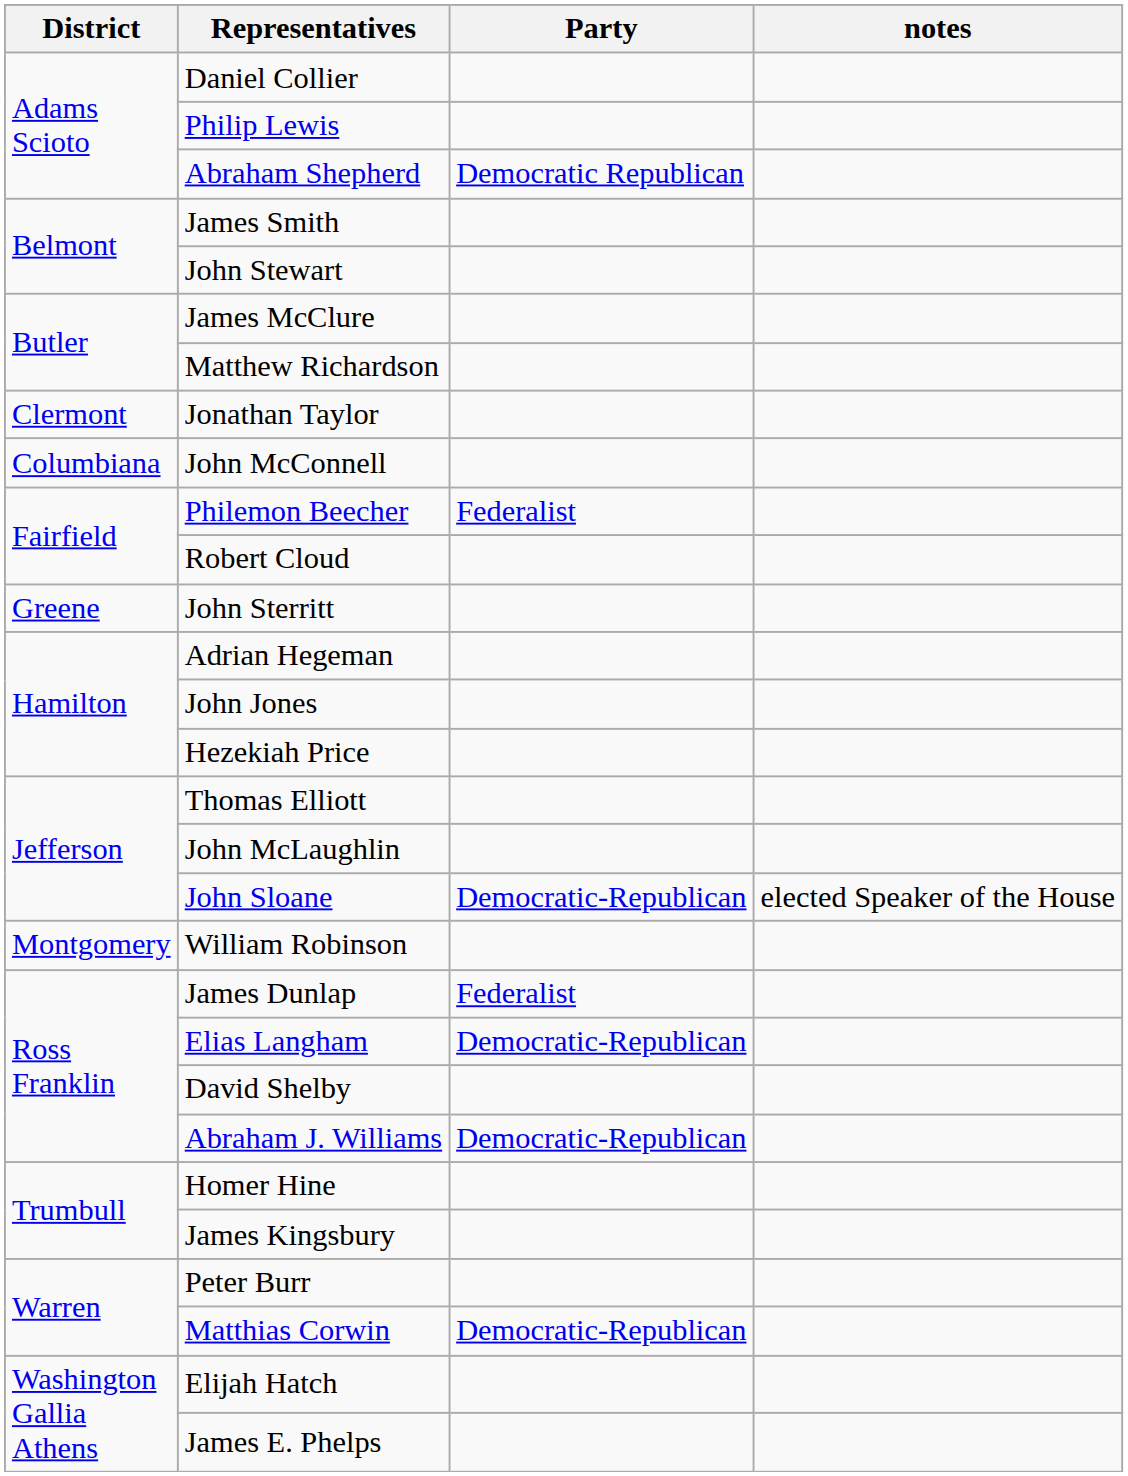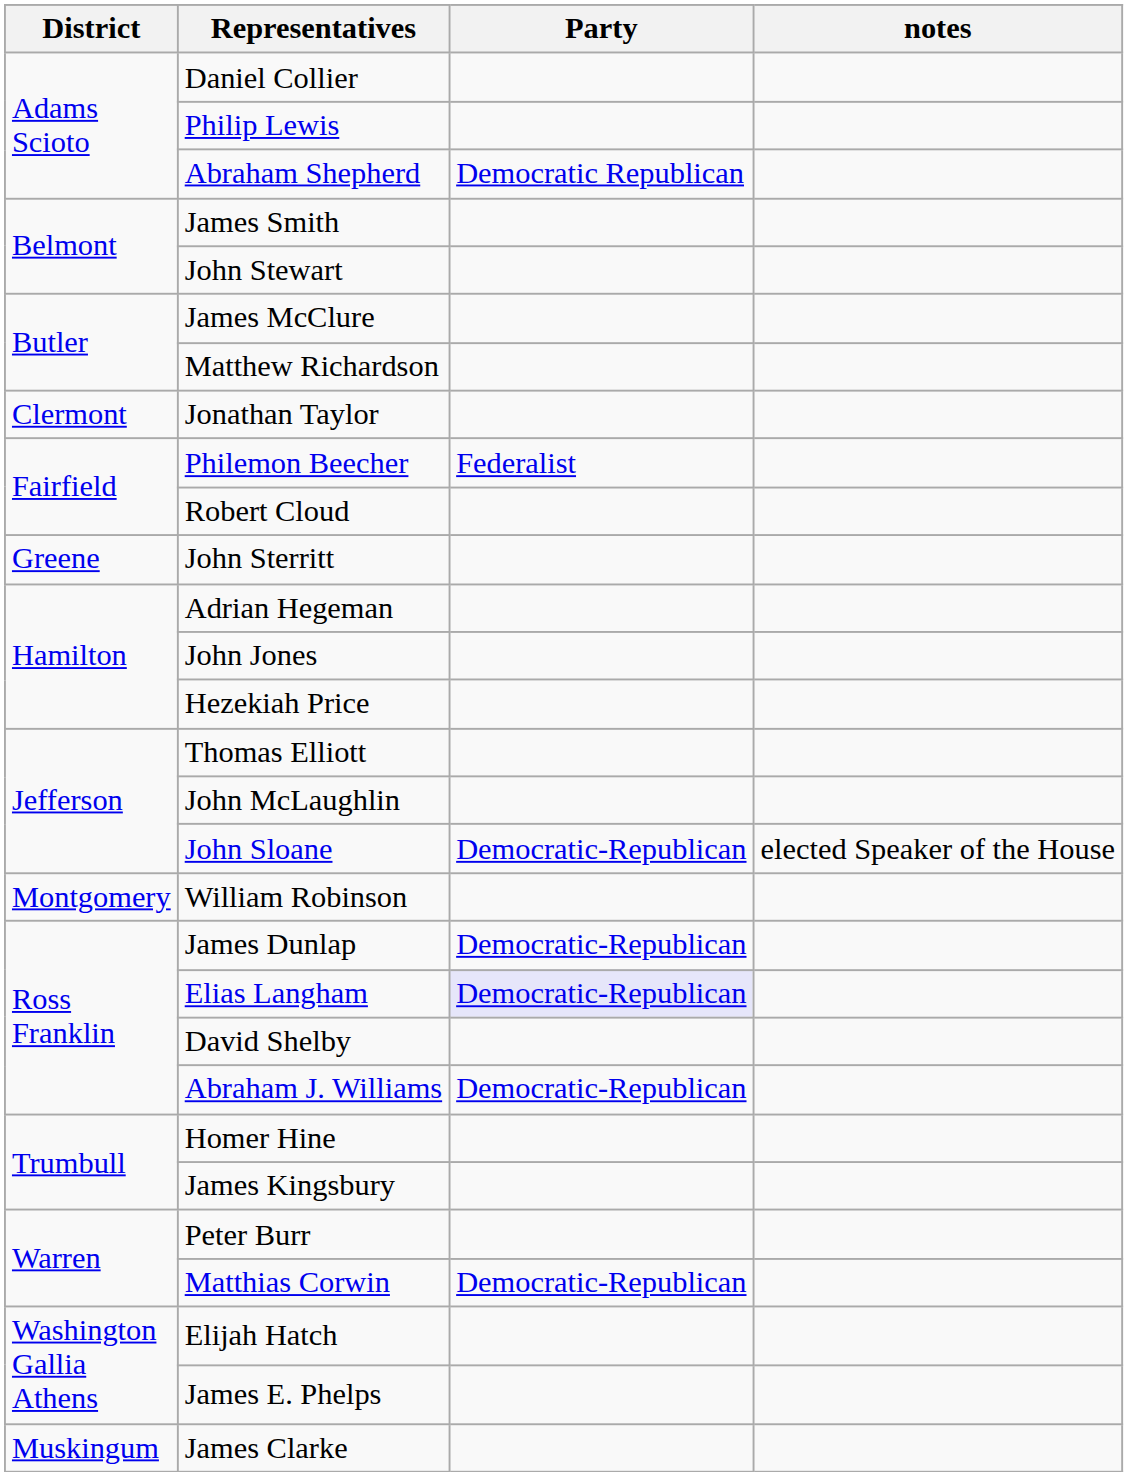 <table class="wikitable">
 <tr>
 <th>District</th>
 <th>Representatives</th>
 <th>Party</th>
 <th>notes</th>
 </tr>
 <tr>
 <td rowspan=3><a href='#'>Adams</a><br><a href='#'>Scioto</a></td>
 <td>Daniel Collier</td>
 <td></td>
 <td></td>
 </tr>
 <tr>
 <td><a href='#'>Philip Lewis</a></td>
 <td></td>
 <td></td>
 </tr>
 <tr>
 <td><a href='#'>Abraham Shepherd</a></td>
 <td><a href='#'>Democratic Republican</a></td>
 <td></td>
 </tr>
 <tr>
 <td rowspan=2><a href='#'>Belmont</a></td>
 <td>James Smith</td>
 <td></td>
 <td></td>
 </tr>
 <tr>
 <td>John Stewart</td>
 <td></td>
 <td></td>
 </tr>
 <tr>
 <td rowspan=2><a href='#'>Butler</a></td>
 <td>James McClure</td>
 <td></td>
 <td></td>
 </tr>
 <tr>
 <td>Matthew Richardson</td>
 <td></td>
 <td></td>
 </tr>
 <tr>
 <td><a href='#'>Clermont</a></td>
 <td>Jonathan Taylor</td>
-<td></td>
-<td></td>
-</tr>
-<tr>
-<td><a href='#'>Columbiana</a></td>
-<td>John McConnell</td>
 <td></td>
 <td></td>
 </tr>
 <tr>
 <td rowspan=2><a href='#'>Fairfield</a></td>
 <td><a href='#'>Philemon Beecher</a></td>
 <td><a href='#'>Federalist</a></td>
 <td></td>
 </tr>
 <tr>
 <td>Robert Cloud</td>
 <td></td>
 <td></td>
 </tr>
 <tr>
 <td><a href='#'>Greene</a></td>
 <td>John Sterritt</td>
 <td></td>
 <td></td>
 </tr>
 <tr>
 <td rowspan=3><a href='#'>Hamilton</a></td>
 <td>Adrian Hegeman</td>
 <td></td>
 <td></td>
 </tr>
 <tr>
 <td>John Jones</td>
 <td></td>
 <td></td>
 </tr>
 <tr>
 <td>Hezekiah Price</td>
 <td></td>
 <td></td>
 </tr>
 <tr>
 <td rowspan=3><a href='#'>Jefferson</a></td>
 <td>Thomas Elliott</td>
 <td></td>
 <td></td>
 </tr>
 <tr>
 <td>John McLaughlin</td>
 <td></td>
 <td></td>
 </tr>
 <tr>
 <td><a href='#'>John Sloane</a></td>
 <td><a href='#'>Democratic-Republican</a></td>
 <td>elected Speaker of the House</td>
 </tr>
 <tr>
 <td><a href='#'>Montgomery</a></td>
 <td>William Robinson</td>
 <td></td>
 <td></td>
 </tr>
 <tr>
 <td rowspan=4><a href='#'>Ross</a><br><a href='#'>Franklin</a></td>
 <td>James Dunlap</td>
-<td><a href='#'>Federalist</a></td>
+<td><a href='#'>Democratic-Republican</a></td>
 <td></td>
 </tr>
 <tr>
 <td><a href='#'>Elias Langham</a></td>
-<td><a href='#'>Democratic-Republican</a></td>
+<td style="background: lavender;"><a href='#'>Democratic-Republican</a></td>
 <td></td>
 </tr>
 <tr>
 <td>David Shelby</td>
 <td></td>
 <td></td>
 </tr>
 <tr>
 <td><a href='#'>Abraham J. Williams</a></td>
 <td><a href='#'>Democratic-Republican</a></td>
 <td></td>
 </tr>
 <tr>
 <td rowspan=2><a href='#'>Trumbull</a></td>
 <td>Homer Hine</td>
 <td></td>
 <td></td>
 </tr>
 <tr>
 <td>James Kingsbury</td>
 <td></td>
 <td></td>
 </tr>
 <tr>
 <td rowspan=2><a href='#'>Warren</a></td>
 <td>Peter Burr</td>
 <td></td>
 <td></td>
 </tr>
 <tr>
 <td><a href='#'>Matthias Corwin</a></td>
 <td><a href='#'>Democratic-Republican</a></td>
 <td></td>
 </tr>
 <tr>
 <td rowspan=2><a href='#'>Washington</a><br><a href='#'>Gallia</a><br><a href='#'>Athens</a></td>
 <td>Elijah Hatch</td>
 <td></td>
 <td></td>
 </tr>
 <tr>
 <td>James E. Phelps</td>
 <td></td>
 <td></td>
 </tr>
+<tr>
+<td><a href='#'>Muskingum</a></td>
+<td>James Clarke</td>
+<td></td>
+<td></td>
+</tr>
 </table>
